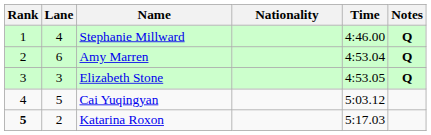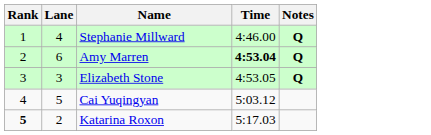 <table class="wikitable sortable" style="text-align:center">
 <tr>
 <th>Rank</th>
 <th>Lane</th>
 <th style="width:180px">Name</th>
-<th style="width:125px">Nationality</th>
 <th>Time</th>
 <th>Notes</th>
 </tr>
 <tr style="background:#cfc;">
 <td>1</td>
 <td>4</td>
 <td style="text-align:left;"><a href='#'>Stephanie Millward</a></td>
-<td style="text-align:left;"></td>
 <td>4:46.00</td>
 <td><strong>Q</strong></td>
 </tr>
 <tr style="background:#cfc;">
 <td>2</td>
 <td>6</td>
 <td style="text-align:left;"><a href='#'>Amy Marren</a></td>
-<td style="text-align:left;"></td>
-<td>4:53.04</td>
+<td><strong>4:53.04</strong></td>
 <td><strong>Q</strong></td>
 </tr>
 <tr style="background:#cfc;">
 <td>3</td>
 <td>3</td>
 <td style="text-align:left;"><a href='#'>Elizabeth Stone</a></td>
-<td style="text-align:left;"></td>
 <td>4:53.05</td>
 <td><strong>Q</strong></td>
 </tr>
 <tr>
 <td>4</td>
 <td>5</td>
 <td style="text-align:left;"><a href='#'>Cai Yuqingyan</a></td>
-<td style="text-align:left;"></td>
 <td>5:03.12</td>
 <td></td>
 </tr>
 <tr>
 <td><strong>5</strong></td>
 <td>2</td>
 <td style="text-align:left;"><a href='#'>Katarina Roxon</a></td>
-<td style="text-align:left;"></td>
 <td>5:17.03</td>
 <td></td>
 </tr>
 </table>
